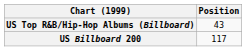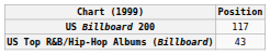 <table class="wikitable sortable plainrowheaders" style="text-align:center">
 <tr>
 <th scope="col">Chart (1999)</th>
 <th scope="col">Position</th>
 </tr>
 <tr>
+<th scope="row">US <em>Billboard</em> 200</th>
+<td>117</td>
+</tr>
+<tr>
 <th scope="row">US Top R&B/Hip-Hop Albums (<em>Billboard</em>)</th>
 <td>43</td>
 </tr>
-<tr>
-<th scope="row">US <em>Billboard</em> 200</th>
-<td>117</td>
-</tr>
 </table>
